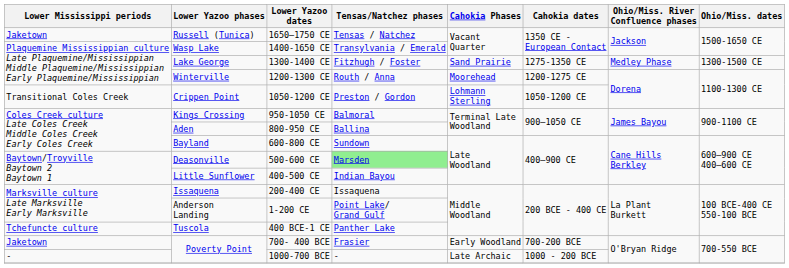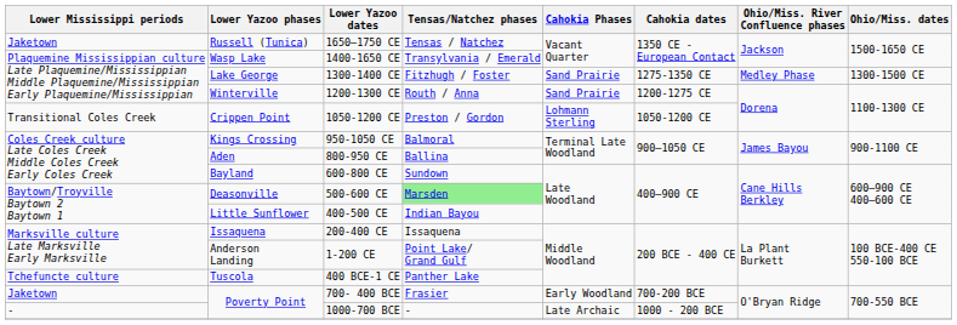 <table class="wikitable">
 <tr>
 <th>Lower Mississippi periods</th>
 <th>Lower Yazoo phases</th>
 <th>Lower Yazoo<br>dates</th>
 <th>Tensas/Natchez phases</th>
 <th><a href='#'>Cahokia</a> Phases</th>
 <th>Cahokia dates</th>
 <th>Ohio/Miss. River<br> Confluence phases</th>
 <th>Ohio/Miss. dates</th>
 </tr>
 <tr>
 <td><a href='#'>Jaketown</a></td>
 <td><a href='#'>Russell</a> (<a href='#'>Tunica</a>)</td>
 <td>1650–1750 CE</td>
 <td><a href='#'>Tensas</a> / <a href='#'>Natchez</a></td>
 <td rowspan="2" colspan="1">Vacant<br>Quarter</td>
 <td rowspan="2" colspan="1">1350 CE -<br><a href='#'>European Contact</a></td>
 <td rowspan="2" colspan="1"><a href='#'>Jackson</a></td>
 <td rowspan="2" colspan="1">1500-1650 CE</td>
 </tr>
 <tr>
 <td rowspan=3><a href='#'>Plaquemine Mississippian culture</a><br><em>Late Plaquemine/Mississippian</em><br><em>Middle Plaquemine/Mississippian</em><br><em>Early Plaquemine/Mississippian</em></td>
 <td><a href='#'>Wasp Lake</a></td>
 <td>1400-1650 CE</td>
 <td><a href='#'>Transylvania</a> / <a href='#'>Emerald</a></td>
 </tr>
 <tr>
 <td><a href='#'>Lake George</a></td>
 <td>1300-1400 CE</td>
 <td><a href='#'>Fitzhugh</a> / <a href='#'>Foster</a></td>
 <td><a href='#'>Sand Prairie</a></td>
 <td>1275-1350 CE</td>
 <td><a href='#'>Medley Phase</a></td>
 <td>1300-1500 CE</td>
 </tr>
 <tr>
 <td><a href='#'>Winterville</a></td>
 <td>1200-1300 CE</td>
 <td><a href='#'>Routh</a> / <a href='#'>Anna</a></td>
-<td><a href='#'>Moorehead</a></td>
+<td><a href='#'>Sand Prairie</a></td>
 <td>1200-1275 CE</td>
 <td rowspan="2" colspan="1"><a href='#'>Dorena</a></td>
 <td rowspan="2" colspan="1">1100-1300 CE</td>
 </tr>
 <tr>
 <td rowspan="1">Transitional Coles Creek</td>
 <td><a href='#'>Crippen Point</a></td>
 <td>1050-1200 CE</td>
 <td><a href='#'>Preston</a> / <a href='#'>Gordon</a></td>
 <td><a href='#'>Lohmann</a> <br> <a href='#'>Sterling</a></td>
 <td>1050-1200 CE</td>
 </tr>
 <tr>
 <td rowspan=3><a href='#'>Coles Creek culture</a><br><em>Late Coles Creek</em><br><em>Middle Coles Creek</em><br><em>Early Coles Creek</em></td>
 <td><a href='#'>Kings Crossing</a></td>
 <td>950-1050 CE</td>
 <td><a href='#'>Balmoral</a></td>
 <td rowspan="2" colspan="1">Terminal Late<br>Woodland</td>
 <td rowspan="2" colspan="1">900–1050 CE</td>
 <td rowspan="2" colspan="1"><a href='#'>James Bayou</a></td>
 <td rowspan="2" colspan="1">900-1100 CE</td>
 </tr>
 <tr>
 <td><a href='#'>Aden</a></td>
 <td>800-950 CE</td>
 <td><a href='#'>Ballina</a></td>
 </tr>
 <tr>
 <td><a href='#'>Bayland</a></td>
 <td>600-800 CE</td>
 <td><a href='#'>Sundown</a></td>
 <td rowspan="3" colspan="1">Late<br>Woodland</td>
 <td rowspan="3" colspan="1">400–900 CE</td>
 <td rowspan="3" colspan="1"><a href='#'>Cane Hills</a><br><a href='#'>Berkley</a></td>
 <td rowspan="3" colspan="1">600–900 CE<br>400–600 CE</td>
 </tr>
 <tr>
 <td rowspan="2"><a href='#'>Baytown</a>/<a href='#'>Troyville</a> <br> <em>Baytown 2</em> <br> <em>Baytown 1</em></td>
 <td><a href='#'>Deasonville</a></td>
 <td>500-600 CE</td>
 <td style="background: lightgreen;"><a href='#'>Marsden</a></td>
 </tr>
 <tr>
 <td><a href='#'>Little Sunflower</a></td>
 <td>400-500 CE</td>
 <td><a href='#'>Indian Bayou</a></td>
 </tr>
 <tr>
 <td rowspan="2"><a href='#'>Marksville culture</a> <br> <em>Late Marksville</em> <br> <em>Early Marksville</em></td>
 <td><a href='#'>Issaquena</a></td>
 <td>200-400 CE</td>
 <td>Issaquena</td>
 <td rowspan="3" colspan="1">Middle<br>Woodland</td>
 <td rowspan="3" colspan="1">200 BCE - 400 CE</td>
 <td rowspan="3" colspan="1">La Plant<br>Burkett</td>
 <td rowspan="3" colspan="1">100 BCE-400 CE<br>550-100 BCE</td>
 </tr>
 <tr>
 <td>Anderson<br> Landing</td>
 <td>1-200 CE</td>
 <td><a href='#'>Point Lake</a>/<br><a href='#'>Grand Gulf</a></td>
 </tr>
 <tr>
 <td rowspan="1"><a href='#'>Tchefuncte culture</a></td>
 <td><a href='#'>Tuscola</a></td>
 <td>400 BCE-1 CE</td>
 <td><a href='#'>Panther Lake</a></td>
 </tr>
 <tr>
 <td><a href='#'>Jaketown</a></td>
 <td rowspan="2" colspan="1" align="center"><a href='#'>Poverty Point</a></td>
 <td>700- 400 BCE</td>
 <td><a href='#'>Frasier</a></td>
 <td>Early Woodland</td>
 <td>700-200 BCE</td>
 <td rowspan="2" colspan="1">O'Bryan Ridge</td>
 <td rowspan="2" colspan="1">700-550 BCE</td>
 </tr>
 <tr>
 <td>- </td>
 <td>1000-700 BCE</td>
 <td>-</td>
 <td>Late Archaic</td>
 <td>1000 - 200 BCE</td>
 </tr>
 <tr>
 </tr>
 </table>
